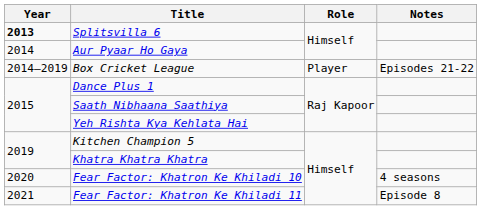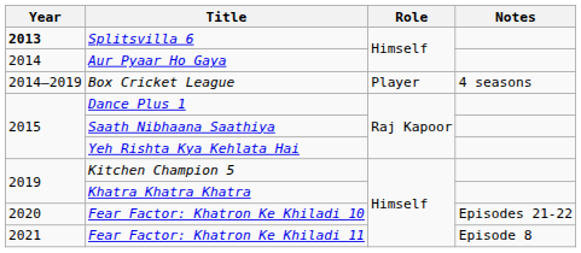 <table class="wikitable">
 <tr>
 <th>Year</th>
 <th>Title</th>
 <th>Role</th>
 <th>Notes</th>
 </tr>
 <tr>
 <td><strong>2013</strong></td>
 <td><em><a href='#'>Splitsvilla 6</a></em></td>
 <td rowspan="2">Himself</td>
 <td></td>
 </tr>
 <tr>
 <td>2014</td>
 <td><em><a href='#'>Aur Pyaar Ho Gaya</a></em></td>
 <td></td>
 </tr>
 <tr>
 <td>2014–2019</td>
 <td><em>Box Cricket League</em></td>
 <td>Player</td>
-<td>Episodes 21-22</td>
+<td>4 seasons</td>
 </tr>
 <tr>
 <td rowspan="3">2015</td>
 <td><em><a href='#'>Dance Plus 1</a></em></td>
 <td rowspan="3">Raj Kapoor</td>
 <td></td>
 </tr>
 <tr>
 <td><em><a href='#'>Saath Nibhaana Saathiya</a></em></td>
 <td></td>
 </tr>
 <tr>
 <td><em><a href='#'>Yeh Rishta Kya Kehlata Hai</a></em></td>
 <td></td>
 </tr>
 <tr>
 <td rowspan="2">2019</td>
 <td><em>Kitchen Champion 5</em></td>
 <td rowspan="4">Himself</td>
 <td></td>
 </tr>
 <tr>
 <td><em><a href='#'>Khatra Khatra Khatra</a></em></td>
 <td></td>
 </tr>
 <tr>
 <td>2020</td>
 <td><em><a href='#'>Fear Factor: Khatron Ke Khiladi 10</a></em></td>
-<td>4 seasons</td>
+<td>Episodes 21-22</td>
 </tr>
 <tr>
 <td>2021</td>
 <td><em><a href='#'>Fear Factor: Khatron Ke Khiladi 11</a></em></td>
 <td>Episode 8</td>
 </tr>
 </table>
